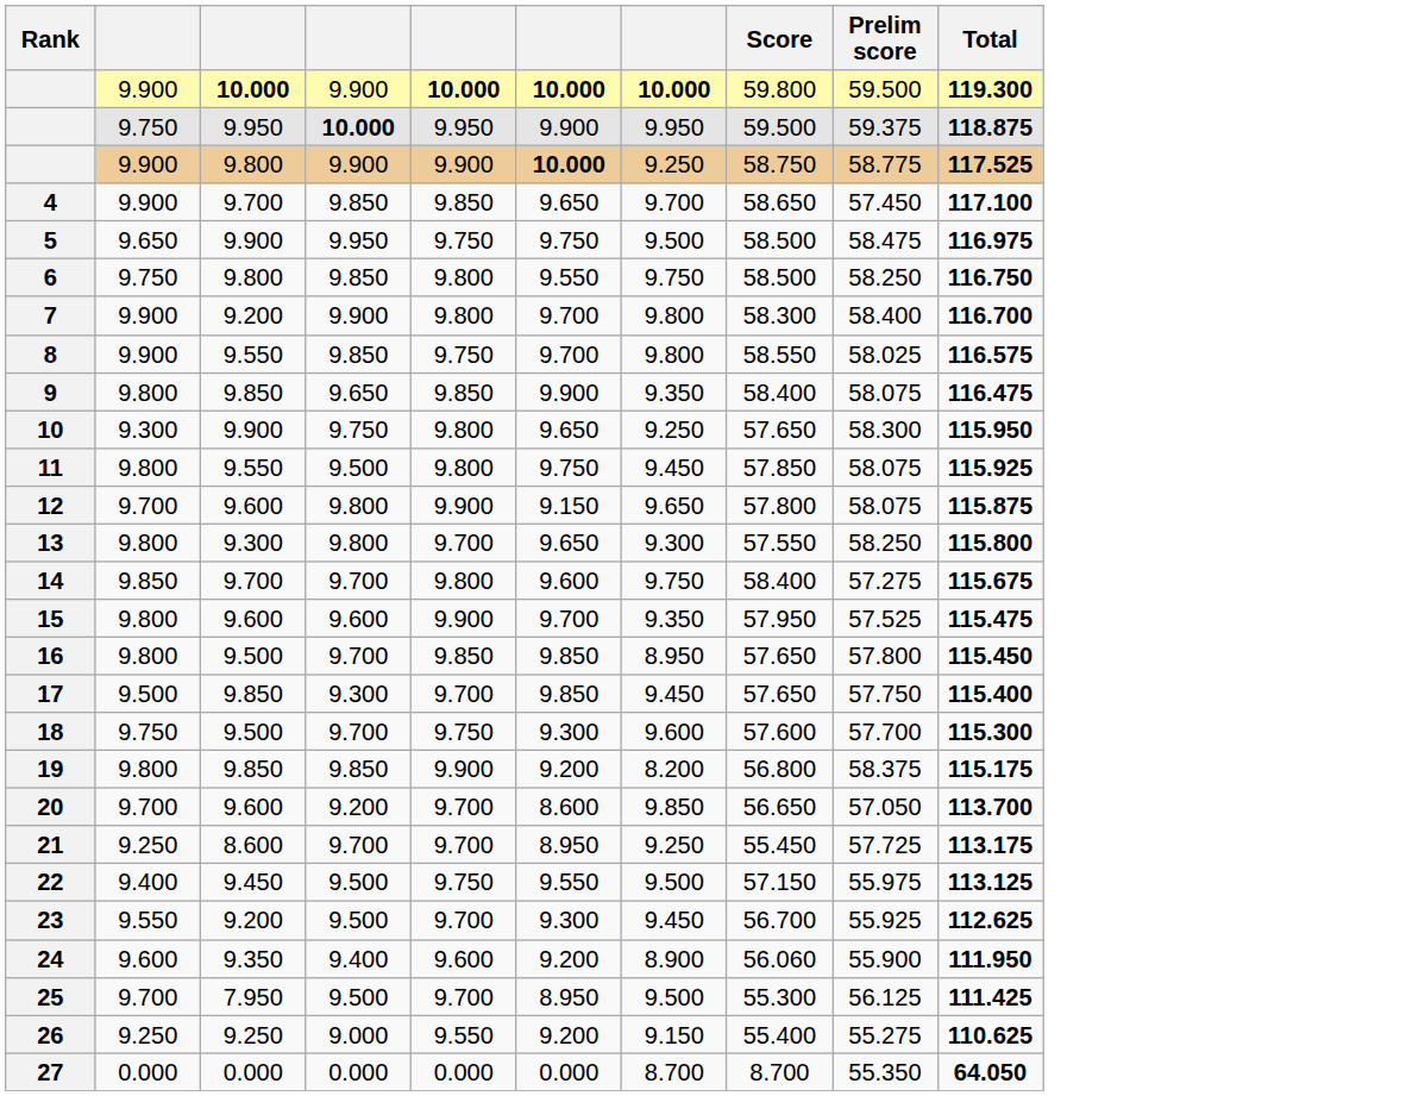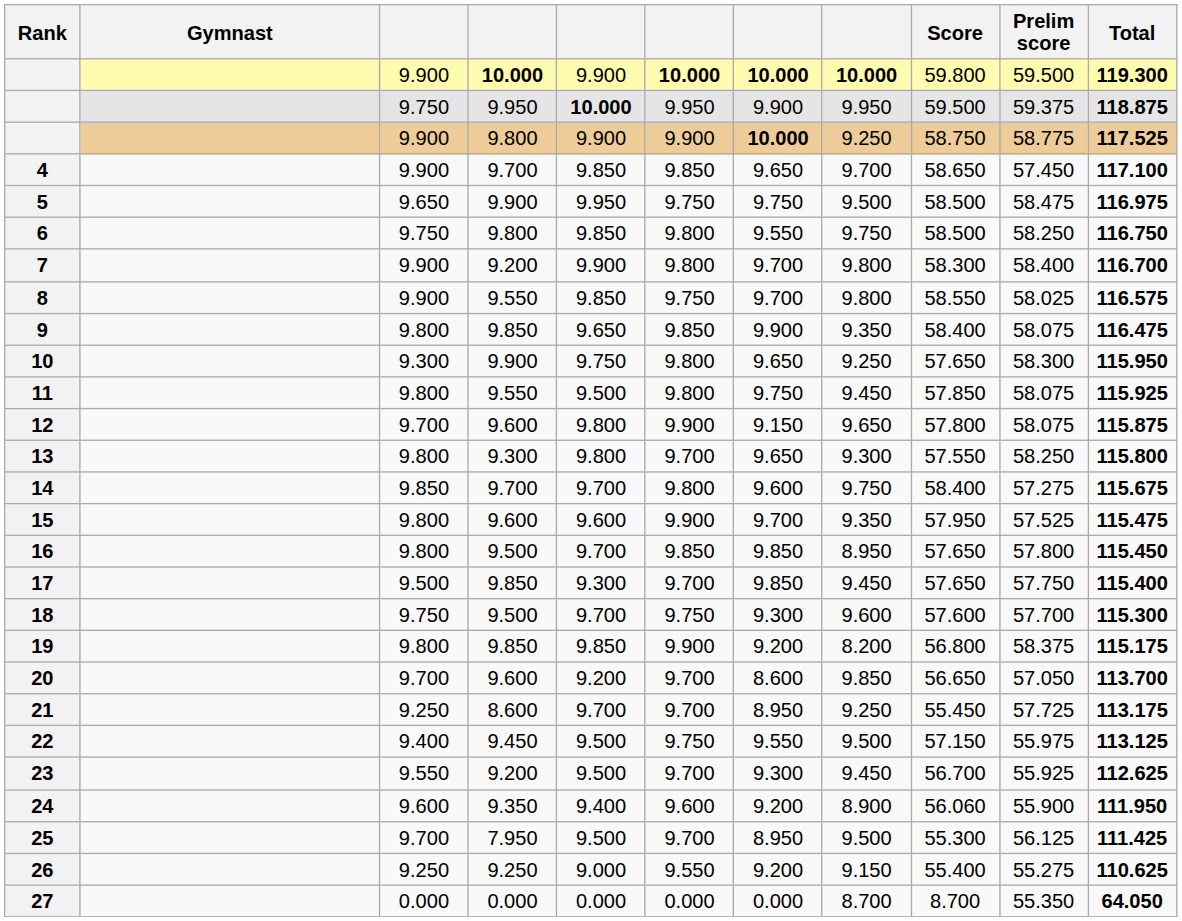 <table class="wikitable sortable" style="text-align:center; font-size:95%">
 <tr>
 <th scope="col" style="width:50px;">Rank</th>
+<th scope="col" style="width:220px;">Gymnast</th>
 <th scope="col" style="width:60px;"></th>
 <th scope="col" style="width:60px;"></th>
 <th scope="col" style="width:60px;"></th>
 <th scope="col" style="width:60px;"></th>
 <th scope="col" style="width:60px;"></th>
 <th scope="col" style="width:60px;"></th>
 <th scope="col" style="width:60px;">Score</th>
 <th scope="col" style="width:60px;">Prelim score</th>
 <th scope="col" style="width:60px;">Total</th>
 </tr>
 <tr style="background:#fffcaf;">
 <th scope=row style="text-align:center"></th>
+<td align=left></td>
 <td>9.900</td>
 <td><strong>10.000</strong></td>
 <td>9.900</td>
 <td><strong>10.000</strong></td>
 <td><strong>10.000</strong></td>
 <td><strong>10.000</strong></td>
 <td>59.800</td>
 <td>59.500</td>
 <td><strong>119.300</strong></td>
 </tr>
 <tr style="background:#e5e5e5;">
 <th scope=row style="text-align:center"></th>
+<td align=left></td>
 <td>9.750</td>
 <td>9.950</td>
 <td><strong>10.000</strong></td>
 <td>9.950</td>
 <td>9.900</td>
 <td>9.950</td>
 <td>59.500</td>
 <td>59.375</td>
 <td><strong>118.875</strong></td>
 </tr>
 <tr style="background:#ec9;">
 <th scope="row" style="text-align:center"></th>
+<td align=left></td>
 <td>9.900</td>
 <td>9.800</td>
 <td>9.900</td>
 <td>9.900</td>
 <td><strong>10.000</strong></td>
 <td>9.250</td>
 <td>58.750</td>
 <td>58.775</td>
 <td><strong>117.525</strong></td>
 </tr>
 <tr>
 <th>4</th>
+<td align=left></td>
 <td>9.900</td>
 <td>9.700</td>
 <td>9.850</td>
 <td>9.850</td>
 <td>9.650</td>
 <td>9.700</td>
 <td>58.650</td>
 <td>57.450</td>
 <td><strong>117.100</strong></td>
 </tr>
 <tr>
 <th>5</th>
+<td align=left></td>
 <td>9.650</td>
 <td>9.900</td>
 <td>9.950</td>
 <td>9.750</td>
 <td>9.750</td>
 <td>9.500</td>
 <td>58.500</td>
 <td>58.475</td>
 <td><strong>116.975</strong></td>
 </tr>
 <tr>
 <th>6</th>
+<td align=left></td>
 <td>9.750</td>
 <td>9.800</td>
 <td>9.850</td>
 <td>9.800</td>
 <td>9.550</td>
 <td>9.750</td>
 <td>58.500</td>
 <td>58.250</td>
 <td><strong>116.750</strong></td>
 </tr>
 <tr>
 <th>7</th>
+<td align=left></td>
 <td>9.900</td>
 <td>9.200</td>
 <td>9.900</td>
 <td>9.800</td>
 <td>9.700</td>
 <td>9.800</td>
 <td>58.300</td>
 <td>58.400</td>
 <td><strong>116.700</strong></td>
 </tr>
 <tr>
 <th>8</th>
+<td align=left></td>
 <td>9.900</td>
 <td>9.550</td>
 <td>9.850</td>
 <td>9.750</td>
 <td>9.700</td>
 <td>9.800</td>
 <td>58.550</td>
 <td>58.025</td>
 <td><strong>116.575</strong></td>
 </tr>
 <tr>
 <th>9</th>
+<td align=left></td>
 <td>9.800</td>
 <td>9.850</td>
 <td>9.650</td>
 <td>9.850</td>
 <td>9.900</td>
 <td>9.350</td>
 <td>58.400</td>
 <td>58.075</td>
 <td><strong>116.475</strong></td>
 </tr>
 <tr>
 <th>10</th>
+<td align=left></td>
 <td>9.300</td>
 <td>9.900</td>
 <td>9.750</td>
 <td>9.800</td>
 <td>9.650</td>
 <td>9.250</td>
 <td>57.650</td>
 <td>58.300</td>
 <td><strong>115.950</strong></td>
 </tr>
 <tr>
 <th>11</th>
+<td align=left></td>
 <td>9.800</td>
 <td>9.550</td>
 <td>9.500</td>
 <td>9.800</td>
 <td>9.750</td>
 <td>9.450</td>
 <td>57.850</td>
 <td>58.075</td>
 <td><strong>115.925</strong></td>
 </tr>
 <tr>
 <th>12</th>
+<td align=left></td>
 <td>9.700</td>
 <td>9.600</td>
 <td>9.800</td>
 <td>9.900</td>
 <td>9.150</td>
 <td>9.650</td>
 <td>57.800</td>
 <td>58.075</td>
 <td><strong>115.875</strong></td>
 </tr>
 <tr>
 <th>13</th>
+<td align=left></td>
 <td>9.800</td>
 <td>9.300</td>
 <td>9.800</td>
 <td>9.700</td>
 <td>9.650</td>
 <td>9.300</td>
 <td>57.550</td>
 <td>58.250</td>
 <td><strong>115.800</strong></td>
 </tr>
 <tr>
 <th>14</th>
+<td align=left></td>
 <td>9.850</td>
 <td>9.700</td>
 <td>9.700</td>
 <td>9.800</td>
 <td>9.600</td>
 <td>9.750</td>
 <td>58.400</td>
 <td>57.275</td>
 <td><strong>115.675</strong></td>
 </tr>
 <tr>
 <th>15</th>
+<td align=left></td>
 <td>9.800</td>
 <td>9.600</td>
 <td>9.600</td>
 <td>9.900</td>
 <td>9.700</td>
 <td>9.350</td>
 <td>57.950</td>
 <td>57.525</td>
 <td><strong>115.475</strong></td>
 </tr>
 <tr>
 <th>16</th>
+<td align=left></td>
 <td>9.800</td>
 <td>9.500</td>
 <td>9.700</td>
 <td>9.850</td>
 <td>9.850</td>
 <td>8.950</td>
 <td>57.650</td>
 <td>57.800</td>
 <td><strong>115.450</strong></td>
 </tr>
 <tr>
 <th>17</th>
+<td align=left></td>
 <td>9.500</td>
 <td>9.850</td>
 <td>9.300</td>
 <td>9.700</td>
 <td>9.850</td>
 <td>9.450</td>
 <td>57.650</td>
 <td>57.750</td>
 <td><strong>115.400</strong></td>
 </tr>
 <tr>
 <th>18</th>
+<td align=left></td>
 <td>9.750</td>
 <td>9.500</td>
 <td>9.700</td>
 <td>9.750</td>
 <td>9.300</td>
 <td>9.600</td>
 <td>57.600</td>
 <td>57.700</td>
 <td><strong>115.300</strong></td>
 </tr>
 <tr>
 <th>19</th>
+<td align=left></td>
 <td>9.800</td>
 <td>9.850</td>
 <td>9.850</td>
 <td>9.900</td>
 <td>9.200</td>
 <td>8.200</td>
 <td>56.800</td>
 <td>58.375</td>
 <td><strong>115.175</strong></td>
 </tr>
 <tr>
 <th>20</th>
+<td align=left></td>
 <td>9.700</td>
 <td>9.600</td>
 <td>9.200</td>
 <td>9.700</td>
 <td>8.600</td>
 <td>9.850</td>
 <td>56.650</td>
 <td>57.050</td>
 <td><strong>113.700</strong></td>
 </tr>
 <tr>
 <th>21</th>
+<td align=left></td>
 <td>9.250</td>
 <td>8.600</td>
 <td>9.700</td>
 <td>9.700</td>
 <td>8.950</td>
 <td>9.250</td>
 <td>55.450</td>
 <td>57.725</td>
 <td><strong>113.175</strong></td>
 </tr>
 <tr>
 <th>22</th>
+<td align=left></td>
 <td>9.400</td>
 <td>9.450</td>
 <td>9.500</td>
 <td>9.750</td>
 <td>9.550</td>
 <td>9.500</td>
 <td>57.150</td>
 <td>55.975</td>
 <td><strong>113.125</strong></td>
 </tr>
 <tr>
 <th>23</th>
+<td align=left></td>
 <td>9.550</td>
 <td>9.200</td>
 <td>9.500</td>
 <td>9.700</td>
 <td>9.300</td>
 <td>9.450</td>
 <td>56.700</td>
 <td>55.925</td>
 <td><strong>112.625</strong></td>
 </tr>
 <tr>
 <th>24</th>
+<td align=left></td>
 <td>9.600</td>
 <td>9.350</td>
 <td>9.400</td>
 <td>9.600</td>
 <td>9.200</td>
 <td>8.900</td>
 <td>56.060</td>
 <td>55.900</td>
 <td><strong>111.950</strong></td>
 </tr>
 <tr>
 <th>25</th>
+<td align=left></td>
 <td>9.700</td>
 <td>7.950</td>
 <td>9.500</td>
 <td>9.700</td>
 <td>8.950</td>
 <td>9.500</td>
 <td>55.300</td>
 <td>56.125</td>
 <td><strong>111.425</strong></td>
 </tr>
 <tr>
 <th>26</th>
+<td align=left></td>
 <td>9.250</td>
 <td>9.250</td>
 <td>9.000</td>
 <td>9.550</td>
 <td>9.200</td>
 <td>9.150</td>
 <td>55.400</td>
 <td>55.275</td>
 <td><strong>110.625</strong></td>
 </tr>
 <tr>
 <th>27</th>
+<td align=left></td>
 <td>0.000</td>
 <td>0.000</td>
 <td>0.000</td>
 <td>0.000</td>
 <td>0.000</td>
 <td>8.700</td>
 <td>8.700</td>
 <td>55.350</td>
 <td><strong>64.050</strong></td>
 </tr>
 </table>
